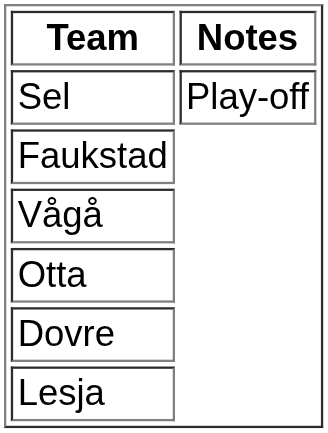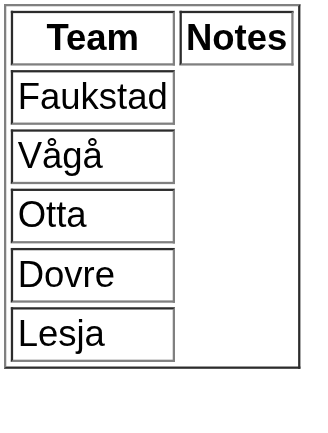 <table border="1" cellpadding="2">
 <tr>
 <th>Team</th>
 <th>Notes</th>
-</tr>
-<tr>
-<td>Sel</td>
-<td>Play-off</td>
 </tr>
 <tr>
 <td>Faukstad</td>
 </tr>
 <tr>
 <td>Vågå</td>
 </tr>
 <tr>
 <td>Otta</td>
 </tr>
 <tr>
 <td>Dovre</td>
 </tr>
 <tr>
 <td>Lesja</td>
 </tr>
 </table>
